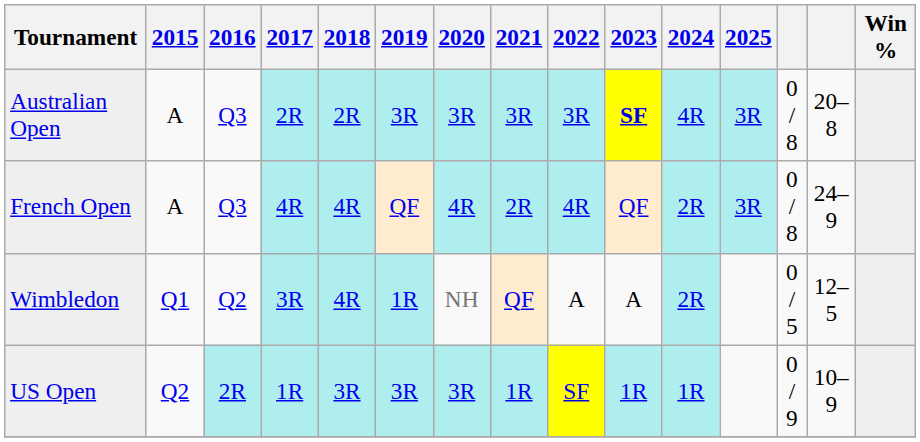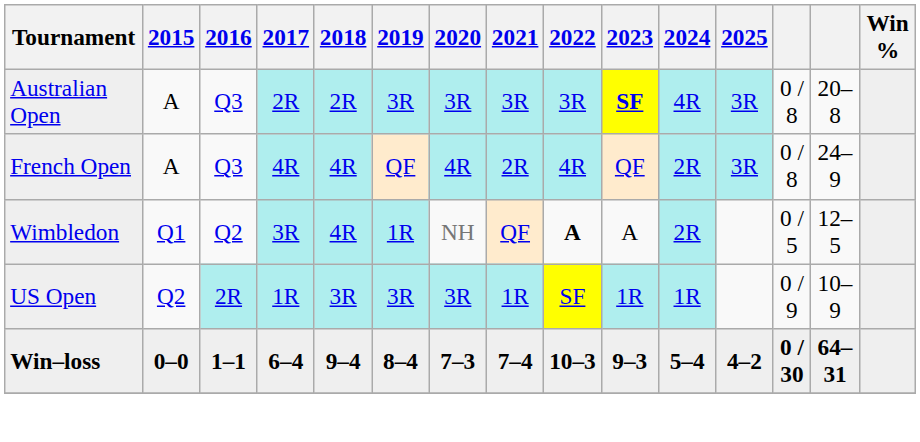 <table class=wikitable style=text-align:center;font-size:97%>
 <tr>
 <th>Tournament</th>
 <th><a href='#'>2015</a></th>
 <th><a href='#'>2016</a></th>
 <th><a href='#'>2017</a></th>
 <th><a href='#'>2018</a></th>
 <th><a href='#'>2019</a></th>
 <th><a href='#'>2020</a></th>
 <th><a href='#'>2021</a></th>
 <th><a href='#'>2022</a></th>
 <th><a href='#'>2023</a></th>
 <th><a href='#'>2024</a></th>
 <th><a href='#'>2025</a></th>
 <th></th>
 <th></th>
 <th>Win %</th>
 </tr>
 <tr>
 <td bgcolor=efefef align=left><a href='#'>Australian Open</a></td>
 <td>A</td>
 <td><a href='#'>Q3</a></td>
 <td bgcolor=afeeee><a href='#'>2R</a></td>
 <td bgcolor=afeeee><a href='#'>2R</a></td>
 <td bgcolor=afeeee><a href='#'>3R</a></td>
 <td bgcolor=afeeee><a href='#'>3R</a></td>
 <td bgcolor=afeeee><a href='#'>3R</a></td>
 <td bgcolor=afeeee><a href='#'>3R</a></td>
 <td bgcolor=yellow><strong><a href='#'>SF</a></strong></td>
 <td bgcolor=afeeee><a href='#'>4R</a></td>
 <td bgcolor=afeeee><a href='#'>3R</a></td>
 <td>0 / 8</td>
 <td>20–8</td>
 <td style="background:#efefef;"></td>
 </tr>
 <tr>
 <td bgcolor=efefef align=left><a href='#'>French Open</a></td>
 <td>A</td>
 <td><a href='#'>Q3</a></td>
 <td bgcolor=afeeee><a href='#'>4R</a></td>
 <td bgcolor=afeeee><a href='#'>4R</a></td>
 <td bgcolor=ffebcd><a href='#'>QF</a></td>
 <td bgcolor=afeeee><a href='#'>4R</a></td>
 <td bgcolor=afeeee><a href='#'>2R</a></td>
 <td bgcolor=afeeee><a href='#'>4R</a></td>
 <td bgcolor=ffebcd><a href='#'>QF</a></td>
 <td bgcolor=afeeee><a href='#'>2R</a></td>
 <td bgcolor=afeeee><a href='#'>3R</a></td>
 <td>0 / 8</td>
 <td>24–9</td>
 <td style="background:#efefef;"></td>
 </tr>
 <tr>
 <td bgcolor=efefef align=left><a href='#'>Wimbledon</a></td>
 <td><a href='#'>Q1</a></td>
 <td><a href='#'>Q2</a></td>
 <td bgcolor=afeeee><a href='#'>3R</a></td>
 <td bgcolor=afeeee><a href='#'>4R</a></td>
 <td bgcolor=afeeee><a href='#'>1R</a></td>
 <td style="color:#767676;">NH</td>
 <td bgcolor=ffebcd><a href='#'>QF</a></td>
-<td>A</td>
+<td><strong>A</strong></td>
 <td>A</td>
 <td bgcolor=afeeee><a href='#'>2R</a></td>
 <td></td>
 <td>0 / 5</td>
 <td>12–5</td>
 <td style="background:#efefef;"></td>
 </tr>
 <tr>
 <td bgcolor=efefef align=left><a href='#'>US Open</a></td>
 <td><a href='#'>Q2</a></td>
 <td bgcolor=afeeee><a href='#'>2R</a></td>
 <td bgcolor=afeeee><a href='#'>1R</a></td>
 <td bgcolor=afeeee><a href='#'>3R</a></td>
 <td bgcolor=afeeee><a href='#'>3R</a></td>
 <td bgcolor=afeeee><a href='#'>3R</a></td>
 <td bgcolor=afeeee><a href='#'>1R</a></td>
 <td bgcolor=yellow><a href='#'>SF</a></td>
 <td bgcolor=afeeee><a href='#'>1R</a></td>
 <td bgcolor=afeeee><a href='#'>1R</a></td>
 <td></td>
 <td>0 / 9</td>
 <td>10–9</td>
 <td style="background:#efefef;"></td>
 </tr>
+<tr style="font-weight:bold; background:#efefef;">
+<td style="text-align:left;">Win–loss</td>
+<td>0–0</td>
+<td>1–1</td>
+<td>6–4</td>
+<td>9–4</td>
+<td>8–4</td>
+<td>7–3</td>
+<td>7–4</td>
+<td>10–3</td>
+<td>9–3</td>
+<td>5–4</td>
+<td>4–2</td>
+<td>0 / 30</td>
+<td>64–31</td>
+<td style="background:#efefef;"></td>
+</tr>
 <tr>
 </tr>
 </table>
